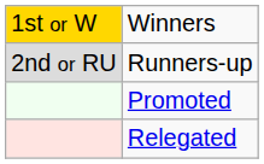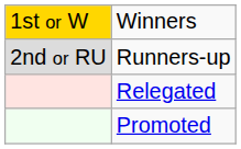 <table class="wikitable" text-align:center">
 <tr>
 <td bgcolor=gold>1st <small>or</small> W</td>
 <td>Winners</td>
 </tr>
 <tr>
 <td bgcolor=#DCDCDC>2nd <small>or</small> RU</td>
 <td>Runners-up</td>
 </tr>
 <tr>
+<td bgcolor=#FFE4E1></td>
+<td><a href='#'>Relegated</a></td>
+</tr>
+<tr>
 <td bgcolor=#F0FFF0></td>
 <td><a href='#'>Promoted</a></td>
 </tr>
-<tr>
-<td bgcolor=#FFE4E1></td>
-<td><a href='#'>Relegated</a></td>
-</tr>
 </table>
